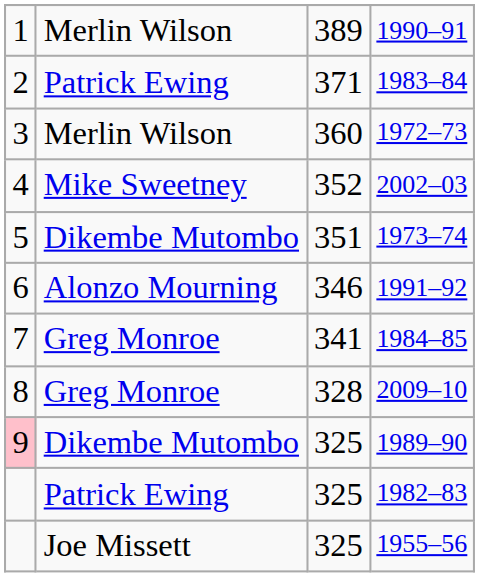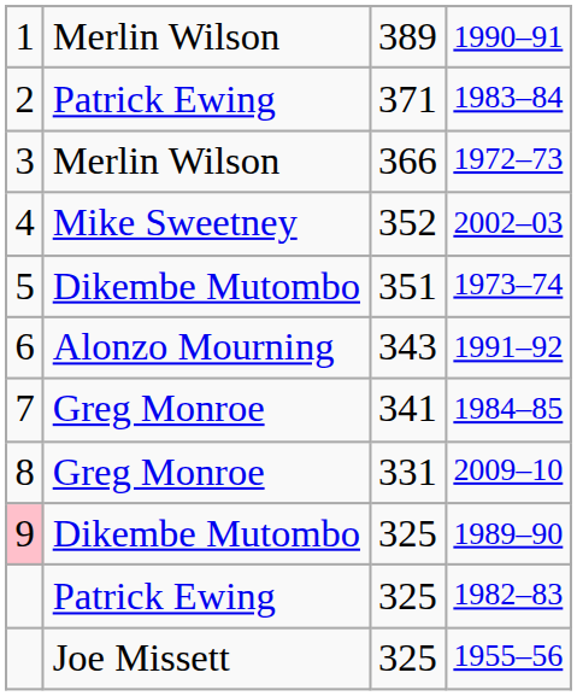 <table class="wikitable">
 <tr>
 </tr>
 <tr>
 <td>1</td>
 <td>Merlin Wilson</td>
 <td>389</td>
 <td style="font-size:80%;"><a href='#'>1990–91</a></td>
 </tr>
 <tr>
 <td>2</td>
 <td><a href='#'>Patrick Ewing</a></td>
 <td>371</td>
 <td style="font-size:80%;"><a href='#'>1983–84</a></td>
 </tr>
 <tr>
 <td>3</td>
 <td>Merlin Wilson</td>
-<td>360</td>
+<td>366</td>
 <td style="font-size:80%;"><a href='#'>1972–73</a></td>
 </tr>
 <tr>
 <td>4</td>
 <td><a href='#'>Mike Sweetney</a></td>
 <td>352</td>
 <td style="font-size:80%;"><a href='#'>2002–03</a></td>
 </tr>
 <tr>
 <td>5</td>
 <td><a href='#'>Dikembe Mutombo</a></td>
 <td>351</td>
 <td style="font-size:80%;"><a href='#'>1973–74</a></td>
 </tr>
 <tr>
 <td>6</td>
 <td><a href='#'>Alonzo Mourning</a></td>
-<td>346</td>
+<td>343</td>
 <td style="font-size:80%;"><a href='#'>1991–92</a></td>
 </tr>
 <tr>
 <td>7</td>
 <td><a href='#'>Greg Monroe</a></td>
 <td>341</td>
 <td style="font-size:80%;"><a href='#'>1984–85</a></td>
 </tr>
 <tr>
 <td>8</td>
 <td><a href='#'>Greg Monroe</a></td>
-<td>328</td>
+<td>331</td>
 <td style="font-size:80%;"><a href='#'>2009–10</a></td>
 </tr>
 <tr>
 <td style="background: pink;">9</td>
 <td><a href='#'>Dikembe Mutombo</a></td>
 <td>325</td>
 <td style="font-size:80%;"><a href='#'>1989–90</a></td>
 </tr>
 <tr>
 <td></td>
 <td><a href='#'>Patrick Ewing</a></td>
 <td>325</td>
 <td style="font-size:80%;"><a href='#'>1982–83</a></td>
 </tr>
 <tr>
 <td></td>
 <td>Joe Missett</td>
 <td>325</td>
 <td style="font-size:80%;"><a href='#'>1955–56</a></td>
 </tr>
 </table>
